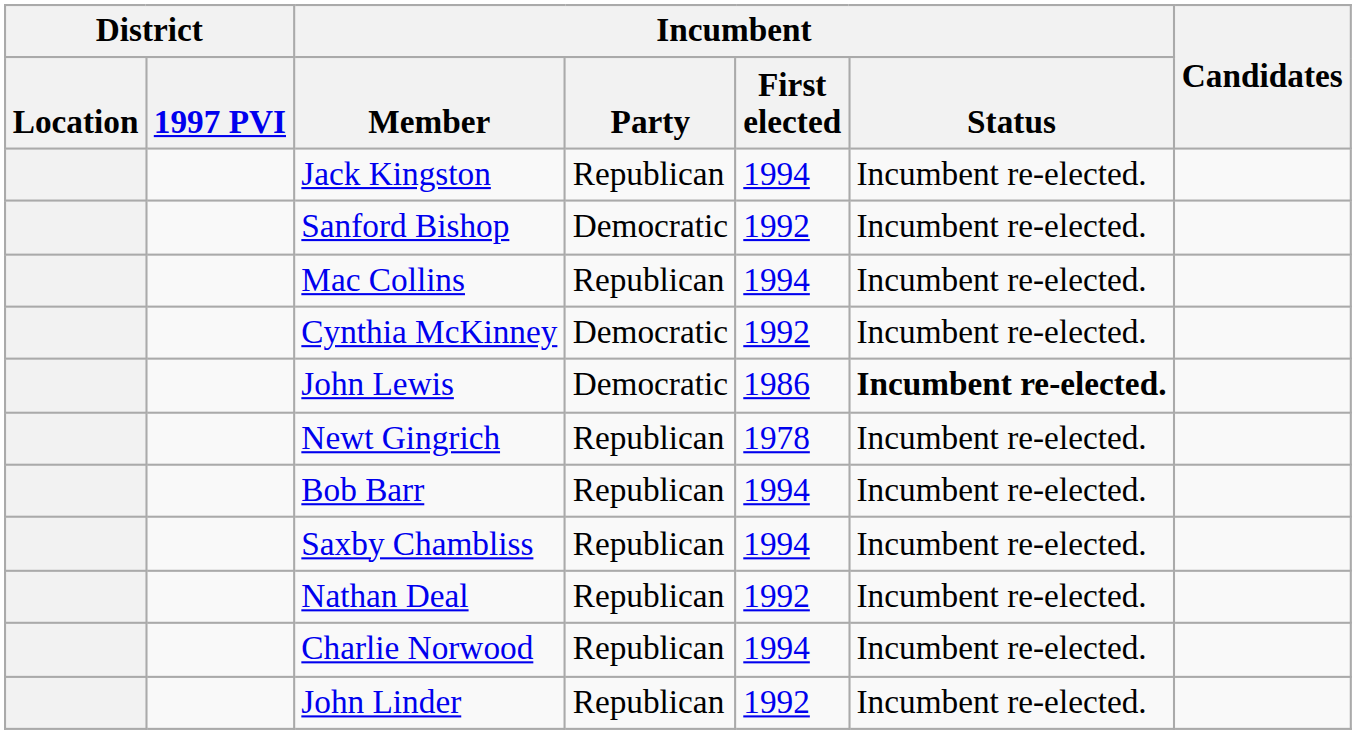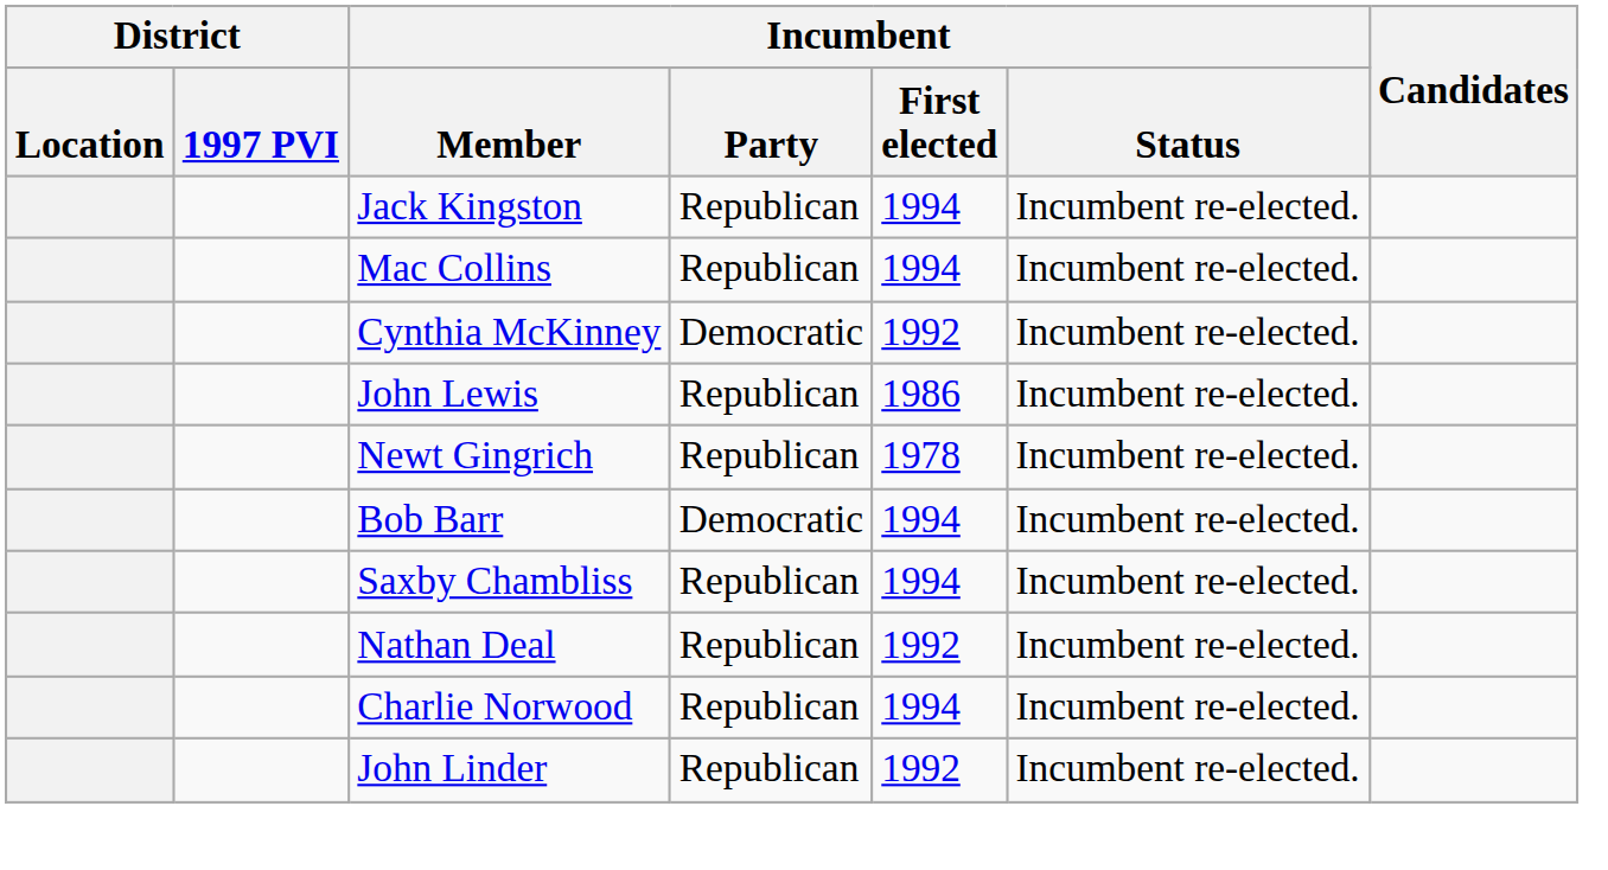 <table class="wikitable sortable">
 <tr>
 <th colspan=2>District</th>
 <th colspan=4>Incumbent</th>
 <th rowspan=2 class="unsortable">Candidates</th>
 </tr>
 <tr valign=bottom>
 <th>Location</th>
 <th><a href='#'>1997 PVI</a></th>
 <th>Member</th>
 <th>Party</th>
 <th>First<br>elected</th>
 <th>Status</th>
 </tr>
 <tr>
 <th></th>
 <td></td>
 <td><a href='#'>Jack Kingston</a></td>
 <td>Republican</td>
 <td><a href='#'>1994</a></td>
 <td>Incumbent re-elected.</td>
 <td nowrap></td>
 </tr>
 <tr>
 <th></th>
 <td></td>
-<td><a href='#'>Sanford Bishop</a></td>
-<td>Democratic</td>
-<td><a href='#'>1992</a></td>
-<td>Incumbent re-elected.</td>
-<td nowrap></td>
-</tr>
-<tr>
-<th></th>
-<td></td>
 <td><a href='#'>Mac Collins</a></td>
 <td>Republican</td>
 <td><a href='#'>1994</a></td>
 <td>Incumbent re-elected.</td>
 <td nowrap></td>
 </tr>
 <tr>
 <th></th>
 <td></td>
 <td><a href='#'>Cynthia McKinney</a></td>
 <td>Democratic</td>
 <td><a href='#'>1992</a></td>
 <td>Incumbent re-elected.</td>
 <td nowrap></td>
 </tr>
 <tr>
 <th></th>
 <td></td>
 <td><a href='#'>John Lewis</a></td>
-<td>Democratic</td>
+<td>Republican</td>
 <td><a href='#'>1986</a></td>
-<td><strong>Incumbent re-elected.</strong></td>
+<td>Incumbent re-elected.</td>
 <td nowrap></td>
 </tr>
 <tr>
 <th></th>
 <td></td>
 <td><a href='#'>Newt Gingrich</a></td>
 <td>Republican</td>
 <td><a href='#'>1978</a></td>
 <td>Incumbent re-elected.</td>
 <td nowrap></td>
 </tr>
 <tr>
 <th></th>
 <td></td>
 <td><a href='#'>Bob Barr</a></td>
-<td>Republican</td>
+<td>Democratic</td>
 <td><a href='#'>1994</a></td>
 <td>Incumbent re-elected.</td>
 <td nowrap></td>
 </tr>
 <tr>
 <th></th>
 <td></td>
 <td><a href='#'>Saxby Chambliss</a></td>
 <td>Republican</td>
 <td><a href='#'>1994</a></td>
 <td>Incumbent re-elected.</td>
 <td nowrap></td>
 </tr>
 <tr>
 <th></th>
 <td></td>
 <td><a href='#'>Nathan Deal</a></td>
 <td>Republican</td>
 <td><a href='#'>1992</a></td>
 <td>Incumbent re-elected.</td>
 <td nowrap></td>
 </tr>
 <tr>
 <th></th>
 <td></td>
 <td><a href='#'>Charlie Norwood</a></td>
 <td>Republican</td>
 <td><a href='#'>1994</a></td>
 <td>Incumbent re-elected.</td>
 <td nowrap></td>
 </tr>
 <tr>
 <th></th>
 <td></td>
 <td><a href='#'>John Linder</a></td>
 <td>Republican</td>
 <td><a href='#'>1992</a></td>
 <td>Incumbent re-elected.</td>
 <td nowrap></td>
 </tr>
 </table>
